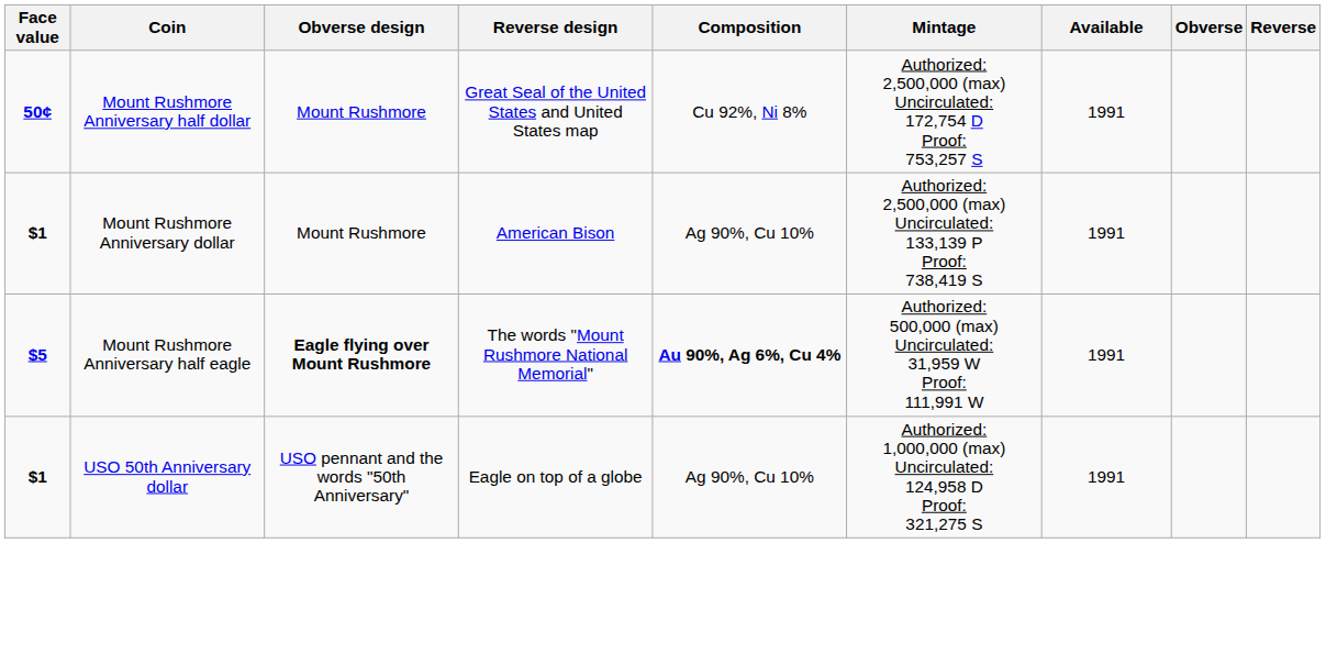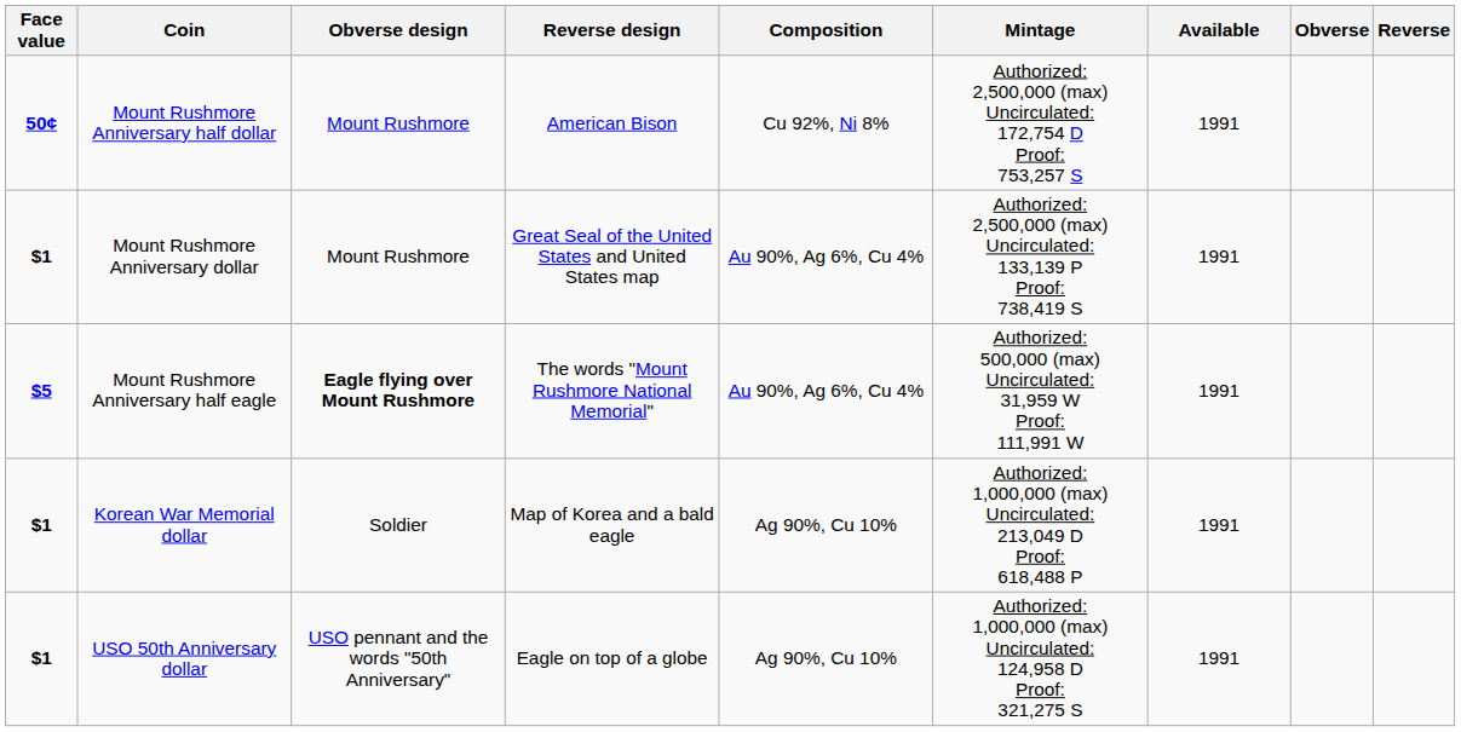 <table class="wikitable">
 <tr>
 <th width="5%">Face value</th>
 <th width="15%">Coin</th>
 <th width="15%">Obverse design</th>
 <th width="15%">Reverse design</th>
 <th width="15%">Composition</th>
 <th width="15%">Mintage</th>
 <th width="10%">Available</th>
 <th>Obverse</th>
 <th>Reverse</th>
 </tr>
 <tr>
 <td align="center"><strong><a href='#'>50¢</a></strong></td>
 <td align="center"><a href='#'>Mount Rushmore Anniversary half dollar</a></td>
 <td align="center"><a href='#'>Mount Rushmore</a></td>
-<td align="center"><a href='#'>Great Seal of the United States</a> and United States map</td>
+<td align="center"><a href='#'>American Bison</a></td>
 <td align="center">Cu 92%, <a href='#'>Ni</a> 8%</td>
 <td align="center"><u>Authorized:</u><br>2,500,000 (max)<br><u>Uncirculated:</u><br>172,754 <a href='#'>D</a><br><u>Proof:</u><br>753,257 <a href='#'>S</a></td>
 <td align="center">1991</td>
 <td></td>
 <td></td>
 </tr>
 <tr>
 <td align="center"><strong>$1</strong></td>
 <td align="center">Mount Rushmore Anniversary dollar</td>
 <td align="center">Mount Rushmore</td>
-<td align="center"><a href='#'>American Bison</a></td>
-<td align="center">Ag 90%, Cu 10%</td>
+<td align="center"><a href='#'>Great Seal of the United States</a> and United States map</td>
+<td align="center"><a href='#'>Au</a> 90%, Ag 6%, Cu 4%</td>
 <td align="center"><u>Authorized:</u><br>2,500,000 (max)<br><u>Uncirculated:</u><br>133,139 P<br><u>Proof:</u><br>738,419 S</td>
 <td align="center">1991</td>
 <td></td>
 <td></td>
 </tr>
 <tr>
 <td align="center"><strong><a href='#'>$5</a></strong></td>
 <td align="center">Mount Rushmore Anniversary half eagle</td>
 <td align="center"><strong>Eagle flying over Mount Rushmore</strong></td>
 <td align="center">The words "<a href='#'>Mount Rushmore National Memorial</a>"</td>
-<td align="center"><strong><a href='#'>Au</a> 90%, Ag 6%, Cu 4%</strong></td>
+<td align="center"><a href='#'>Au</a> 90%, Ag 6%, Cu 4%</td>
 <td align="center"><u>Authorized:</u><br>500,000 (max)<br><u>Uncirculated:</u><br>31,959 W<br><u>Proof:</u><br>111,991 W</td>
+<td align="center">1991</td>
+<td></td>
+<td></td>
+</tr>
+<tr>
+<td align="center"><strong>$1</strong></td>
+<td align="center"><a href='#'>Korean War Memorial dollar</a></td>
+<td align="center">Soldier</td>
+<td align="center">Map of Korea and a bald eagle</td>
+<td align="center">Ag 90%, Cu 10%</td>
+<td align="center"><u>Authorized:</u><br>1,000,000 (max)<br><u>Uncirculated:</u><br>213,049 D<br><u>Proof:</u><br>618,488 P</td>
 <td align="center">1991</td>
 <td></td>
 <td></td>
 </tr>
 <tr>
 <td align="center"><strong>$1</strong></td>
 <td align="center"><a href='#'>USO 50th Anniversary dollar</a></td>
 <td align="center"><a href='#'>USO</a> pennant and the words "50th Anniversary"</td>
 <td align="center">Eagle on top of a globe</td>
 <td align="center">Ag 90%, Cu 10%</td>
 <td align="center"><u>Authorized:</u><br>1,000,000 (max)<br><u>Uncirculated:</u><br>124,958 D<br><u>Proof:</u><br>321,275 S</td>
 <td align="center">1991</td>
 <td></td>
 <td></td>
 </tr>
 </table>
